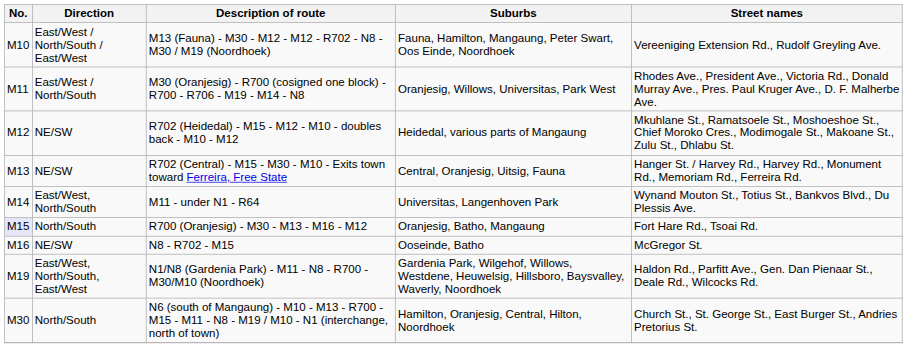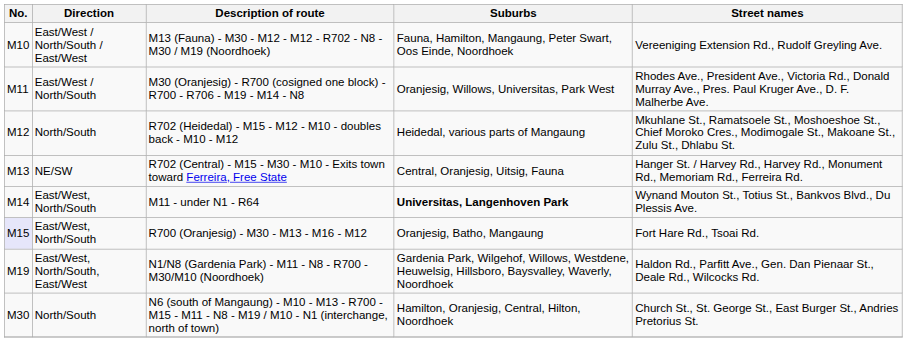 <table class="wikitable">
 <tr>
 <th>No.</th>
 <th>Direction</th>
 <th>Description of route</th>
 <th>Suburbs</th>
 <th>Street names</th>
 </tr>
 <tr>
 <td>M10</td>
 <td>East/West / North/South / East/West</td>
 <td>M13 (Fauna) - M30 - M12 - M12 - R702 - N8 - M30 / M19 (Noordhoek)</td>
 <td>Fauna, Hamilton, Mangaung, Peter Swart, Oos Einde, Noordhoek</td>
 <td>Vereeniging Extension Rd., Rudolf Greyling Ave.</td>
 </tr>
 <tr>
 <td>M11</td>
 <td>East/West / North/South</td>
 <td>M30 (Oranjesig) - R700 (cosigned one block) - R700 - R706 - M19 - M14 - N8</td>
 <td>Oranjesig, Willows, Universitas, Park West</td>
 <td>Rhodes Ave., President Ave., Victoria Rd., Donald Murray Ave., Pres. Paul Kruger Ave., D. F. Malherbe Ave.</td>
 </tr>
 <tr>
 <td>M12</td>
-<td>NE/SW</td>
+<td>North/South</td>
 <td>R702 (Heidedal) - M15 - M12 - M10 - doubles back - M10 - M12</td>
 <td>Heidedal, various parts of Mangaung</td>
 <td>Mkuhlane St., Ramatsoele St., Moshoeshoe St., Chief Moroko Cres., Modimogale St., Makoane St., Zulu St., Dhlabu St.</td>
 </tr>
 <tr>
 <td>M13</td>
 <td>NE/SW</td>
 <td>R702 (Central) - M15 - M30 - M10 - Exits town toward <a href='#'>Ferreira, Free State</a></td>
 <td>Central, Oranjesig, Uitsig, Fauna</td>
 <td>Hanger St. / Harvey Rd., Harvey Rd., Monument Rd., Memoriam Rd., Ferreira Rd.</td>
 </tr>
 <tr>
 <td>M14</td>
 <td>East/West, North/South</td>
 <td>M11 - under N1 - R64</td>
-<td>Universitas, Langenhoven Park</td>
+<td><strong>Universitas, Langenhoven Park</strong></td>
 <td>Wynand Mouton St., Totius St., Bankvos Blvd., Du Plessis Ave.</td>
 </tr>
 <tr>
 <td style="background: lavender;">M15</td>
-<td>North/South</td>
+<td>East/West, North/South</td>
 <td>R700 (Oranjesig) - M30 - M13 - M16 - M12</td>
 <td>Oranjesig, Batho, Mangaung</td>
 <td>Fort Hare Rd., Tsoai Rd.</td>
-</tr>
-<tr>
-<td>M16</td>
-<td>NE/SW</td>
-<td>N8 - R702 - M15</td>
-<td>Ooseinde, Batho</td>
-<td>McGregor St.</td>
 </tr>
 <tr>
 <td>M19</td>
 <td>East/West, North/South, East/West</td>
 <td>N1/N8 (Gardenia Park) - M11 - N8 - R700 - M30/M10 (Noordhoek)</td>
 <td>Gardenia Park, Wilgehof, Willows, Westdene, Heuwelsig, Hillsboro, Baysvalley, Waverly, Noordhoek</td>
 <td>Haldon Rd., Parfitt Ave., Gen. Dan Pienaar St., Deale Rd., Wilcocks Rd.</td>
 </tr>
 <tr>
 <td>M30</td>
 <td>North/South</td>
 <td>N6 (south of Mangaung) - M10 - M13 - R700 - M15 - M11 - N8 - M19 / M10 - N1 (interchange, north of town)</td>
 <td>Hamilton, Oranjesig, Central, Hilton, Noordhoek</td>
 <td>Church St., St. George St., East Burger St., Andries Pretorius St.</td>
 </tr>
 <tr>
 </tr>
 </table>
